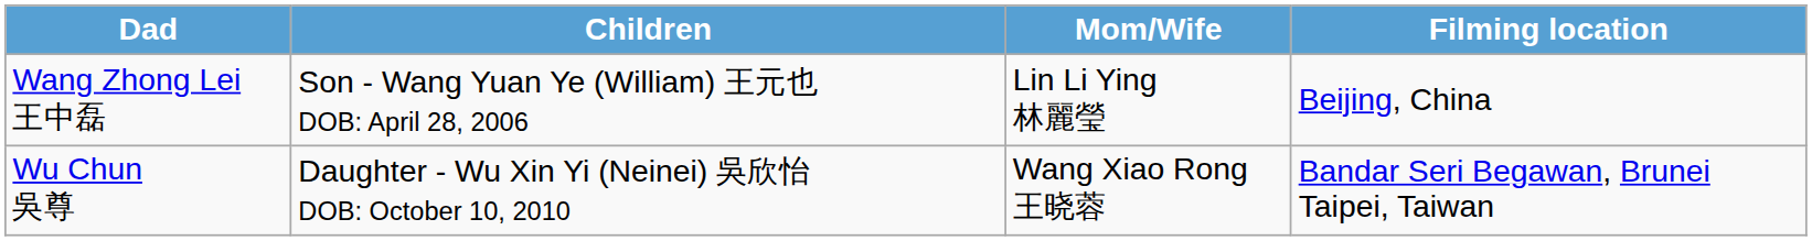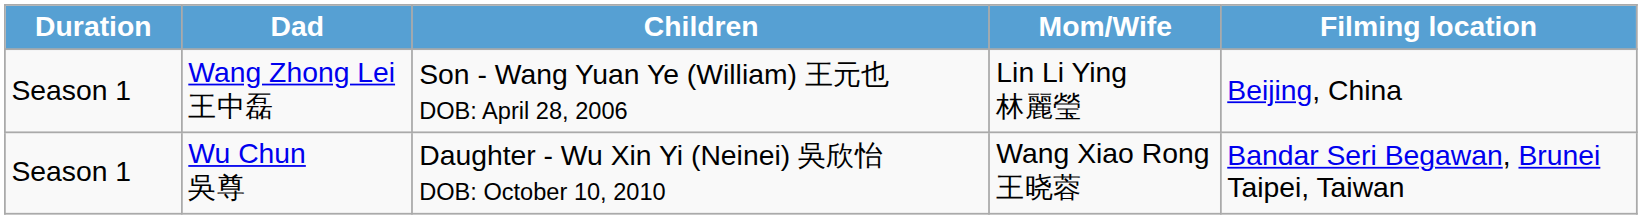 <table class="wikitable plainrowheaders" style="width:73%">
 <tr>
+<th scope="col"  style="background:#56a0d3; color:#fff; width:7%;">Duration</th>
 <th scope="col"  style="background:#56a0d3; color:#fff; width:10%;">Dad</th>
 <th scope="col"  style="background:#56a0d3; color:#fff; width:25%;">Children</th>
 <th scope="col"  style="background:#56a0d3; color:#fff; width:10%;">Mom/Wife</th>
 <th scope="col"  style="background:#56a0d3; color:#fff; width:18%;">Filming location</th>
 </tr>
 <tr>
+<td>Season 1</td>
 <td><a href='#'>Wang Zhong Lei</a><br>王中磊</td>
 <td>Son - Wang Yuan Ye (William) 王元也 <br><small>DOB: April 28, 2006</small></td>
 <td>Lin Li Ying<br>林麗瑩</td>
 <td><a href='#'>Beijing</a>, China</td>
 </tr>
 <tr>
+<td>Season 1</td>
 <td><a href='#'>Wu Chun</a><br>吳尊</td>
 <td>Daughter - Wu Xin Yi (Neinei) 吳欣怡 <br><small>DOB: October 10, 2010</small></td>
 <td>Wang Xiao Rong<br>王晓蓉</td>
 <td><a href='#'>Bandar Seri Begawan</a>, <a href='#'>Brunei</a><br>Taipei, Taiwan</td>
 </tr>
 </table>
